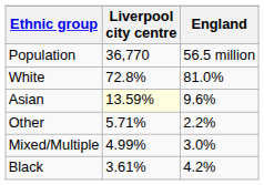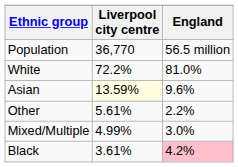 <table class="wikitable" id="toc" style="float:right; margin-left:2em;" cellspacing="3">
 <tr>
 </tr>
 <tr>
 <th><a href='#'>Ethnic group</a></th>
 <th>Liverpool<br>city centre</th>
 <th>England</th>
 </tr>
 <tr>
 <td>Population</td>
 <td>36,770</td>
 <td>56.5 million</td>
 </tr>
 <tr>
 <td>White</td>
-<td>72.8%</td>
+<td>72.2%</td>
 <td>81.0%</td>
 </tr>
 <tr>
 <td>Asian</td>
 <td style="background: lightyellow;">13.59%</td>
 <td>9.6%</td>
 </tr>
 <tr>
 <td>Other</td>
-<td>5.71%</td>
+<td>5.61%</td>
 <td>2.2%</td>
 </tr>
 <tr>
 <td>Mixed/Multiple</td>
 <td>4.99%</td>
 <td>3.0%</td>
 </tr>
 <tr>
 <td>Black</td>
 <td>3.61%</td>
-<td>4.2%</td>
+<td style="background: pink;">4.2%</td>
 </tr>
 </table>
